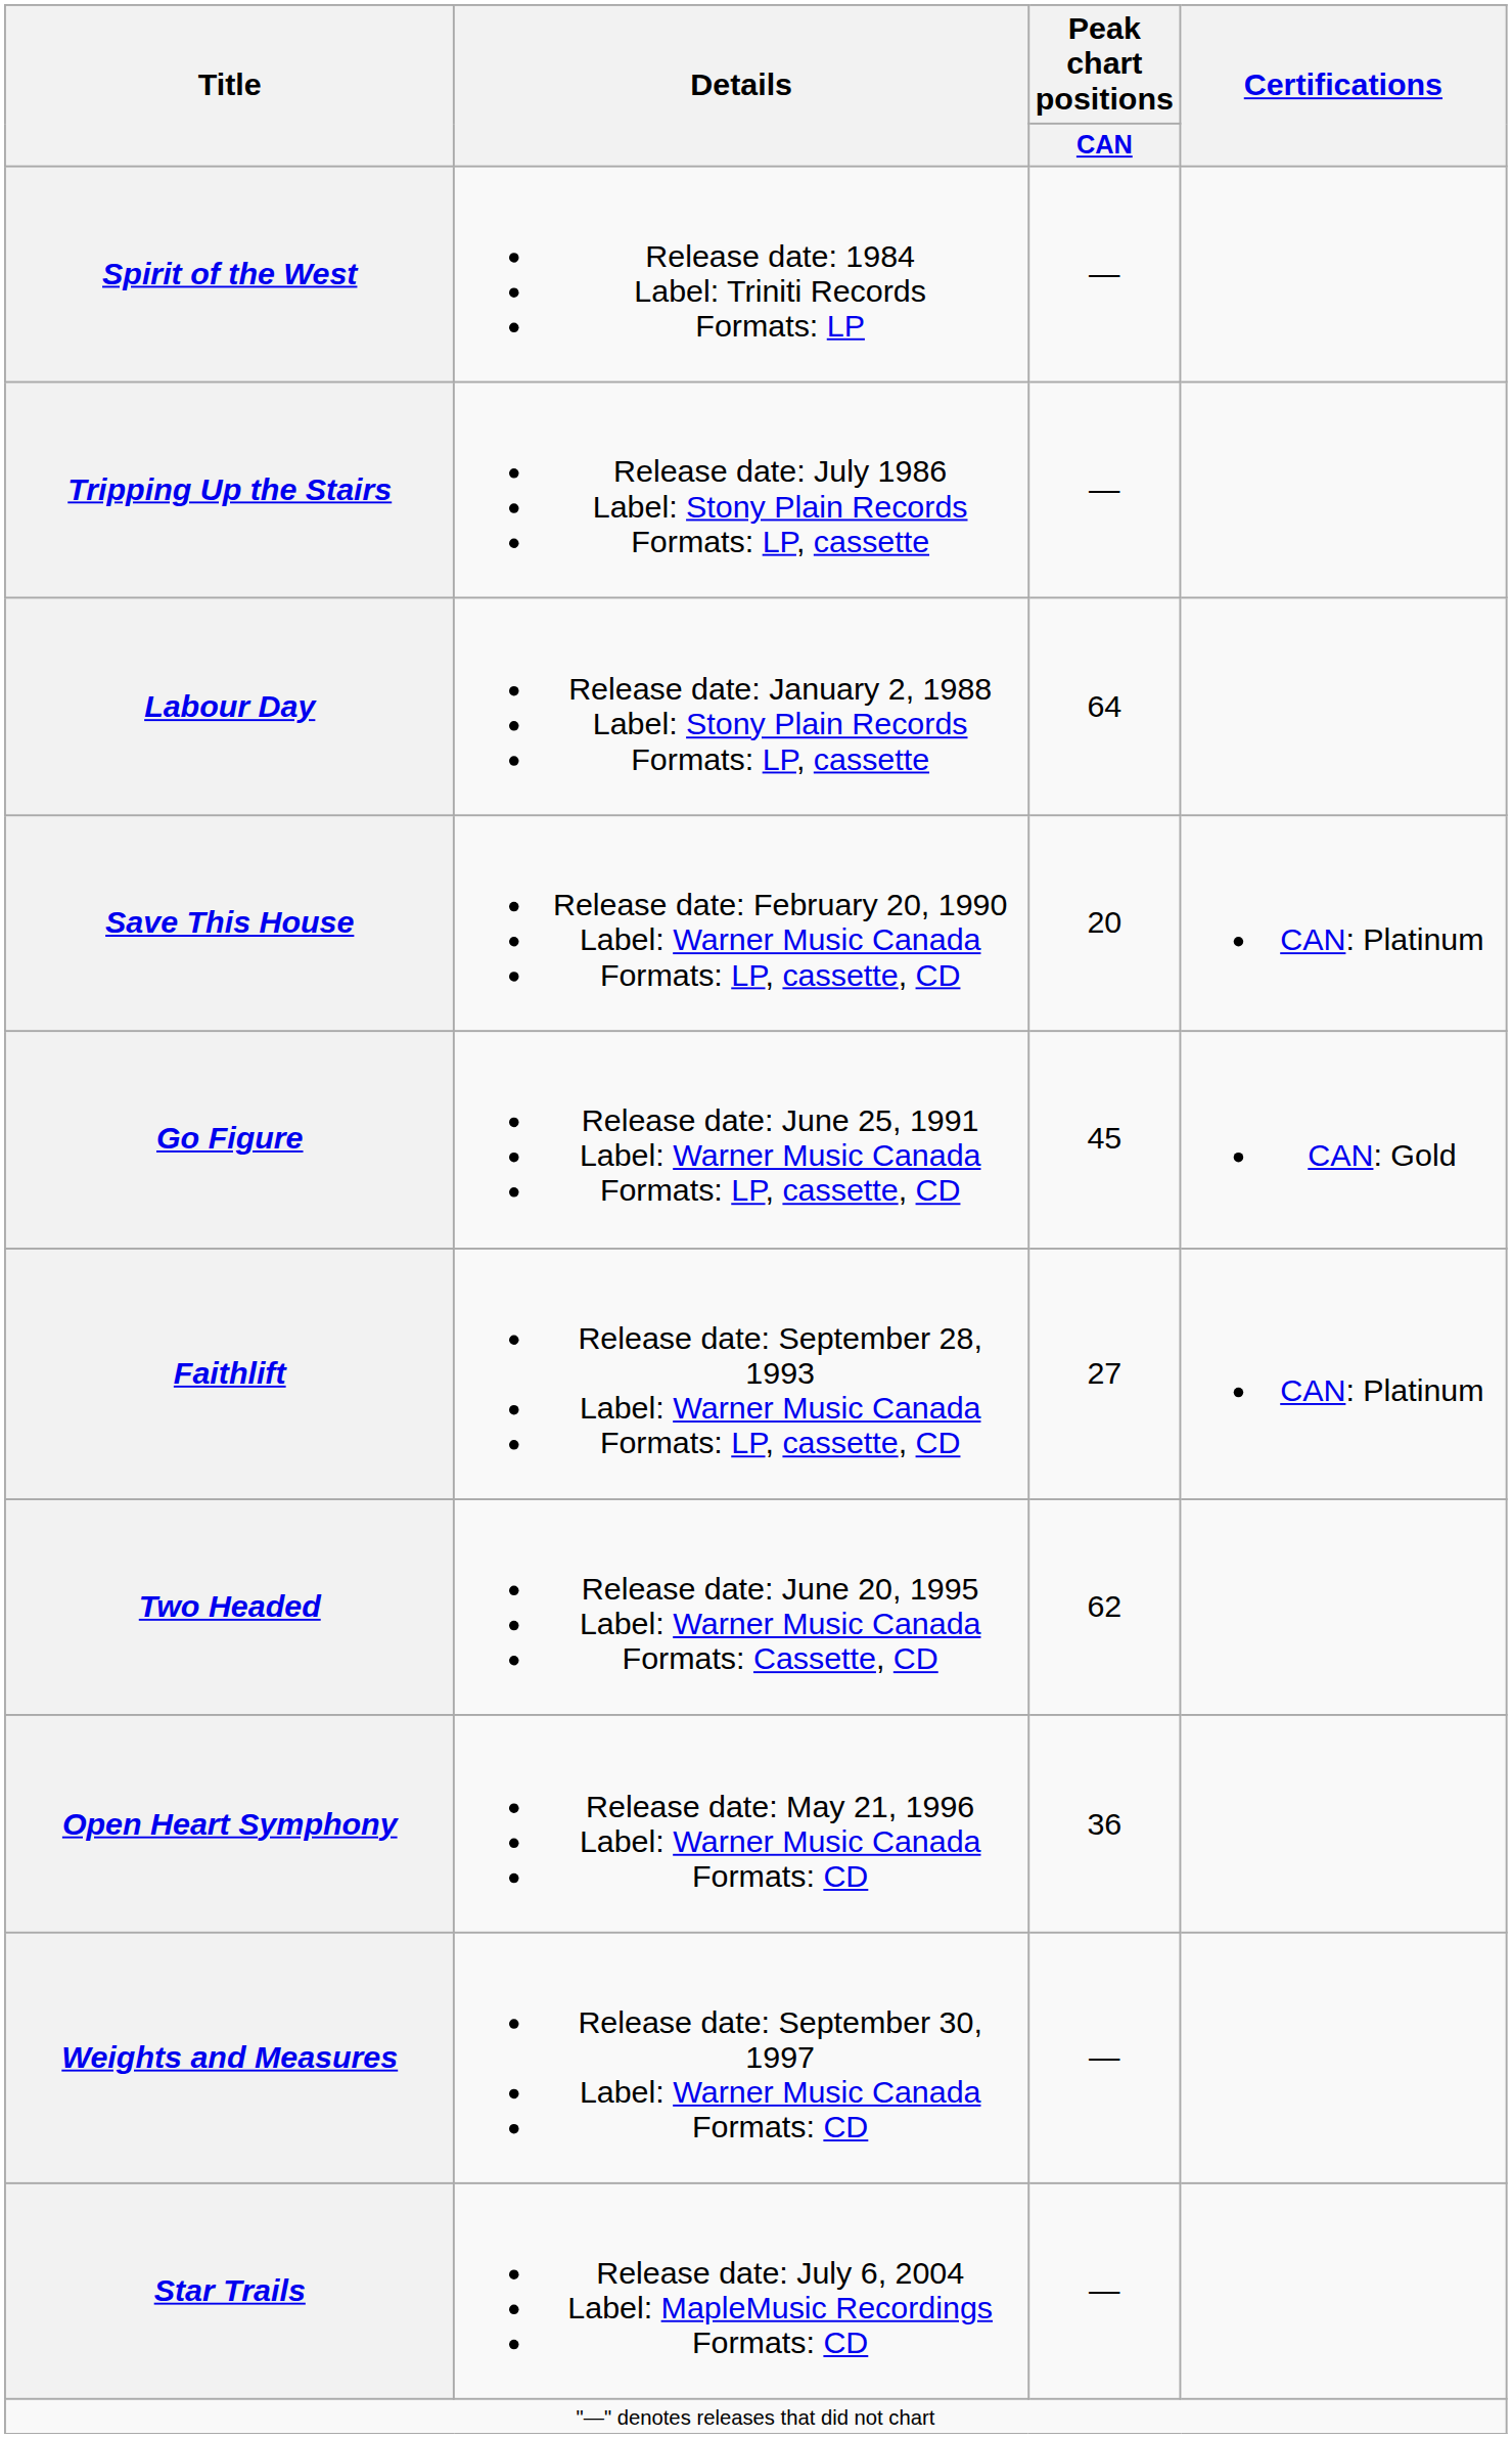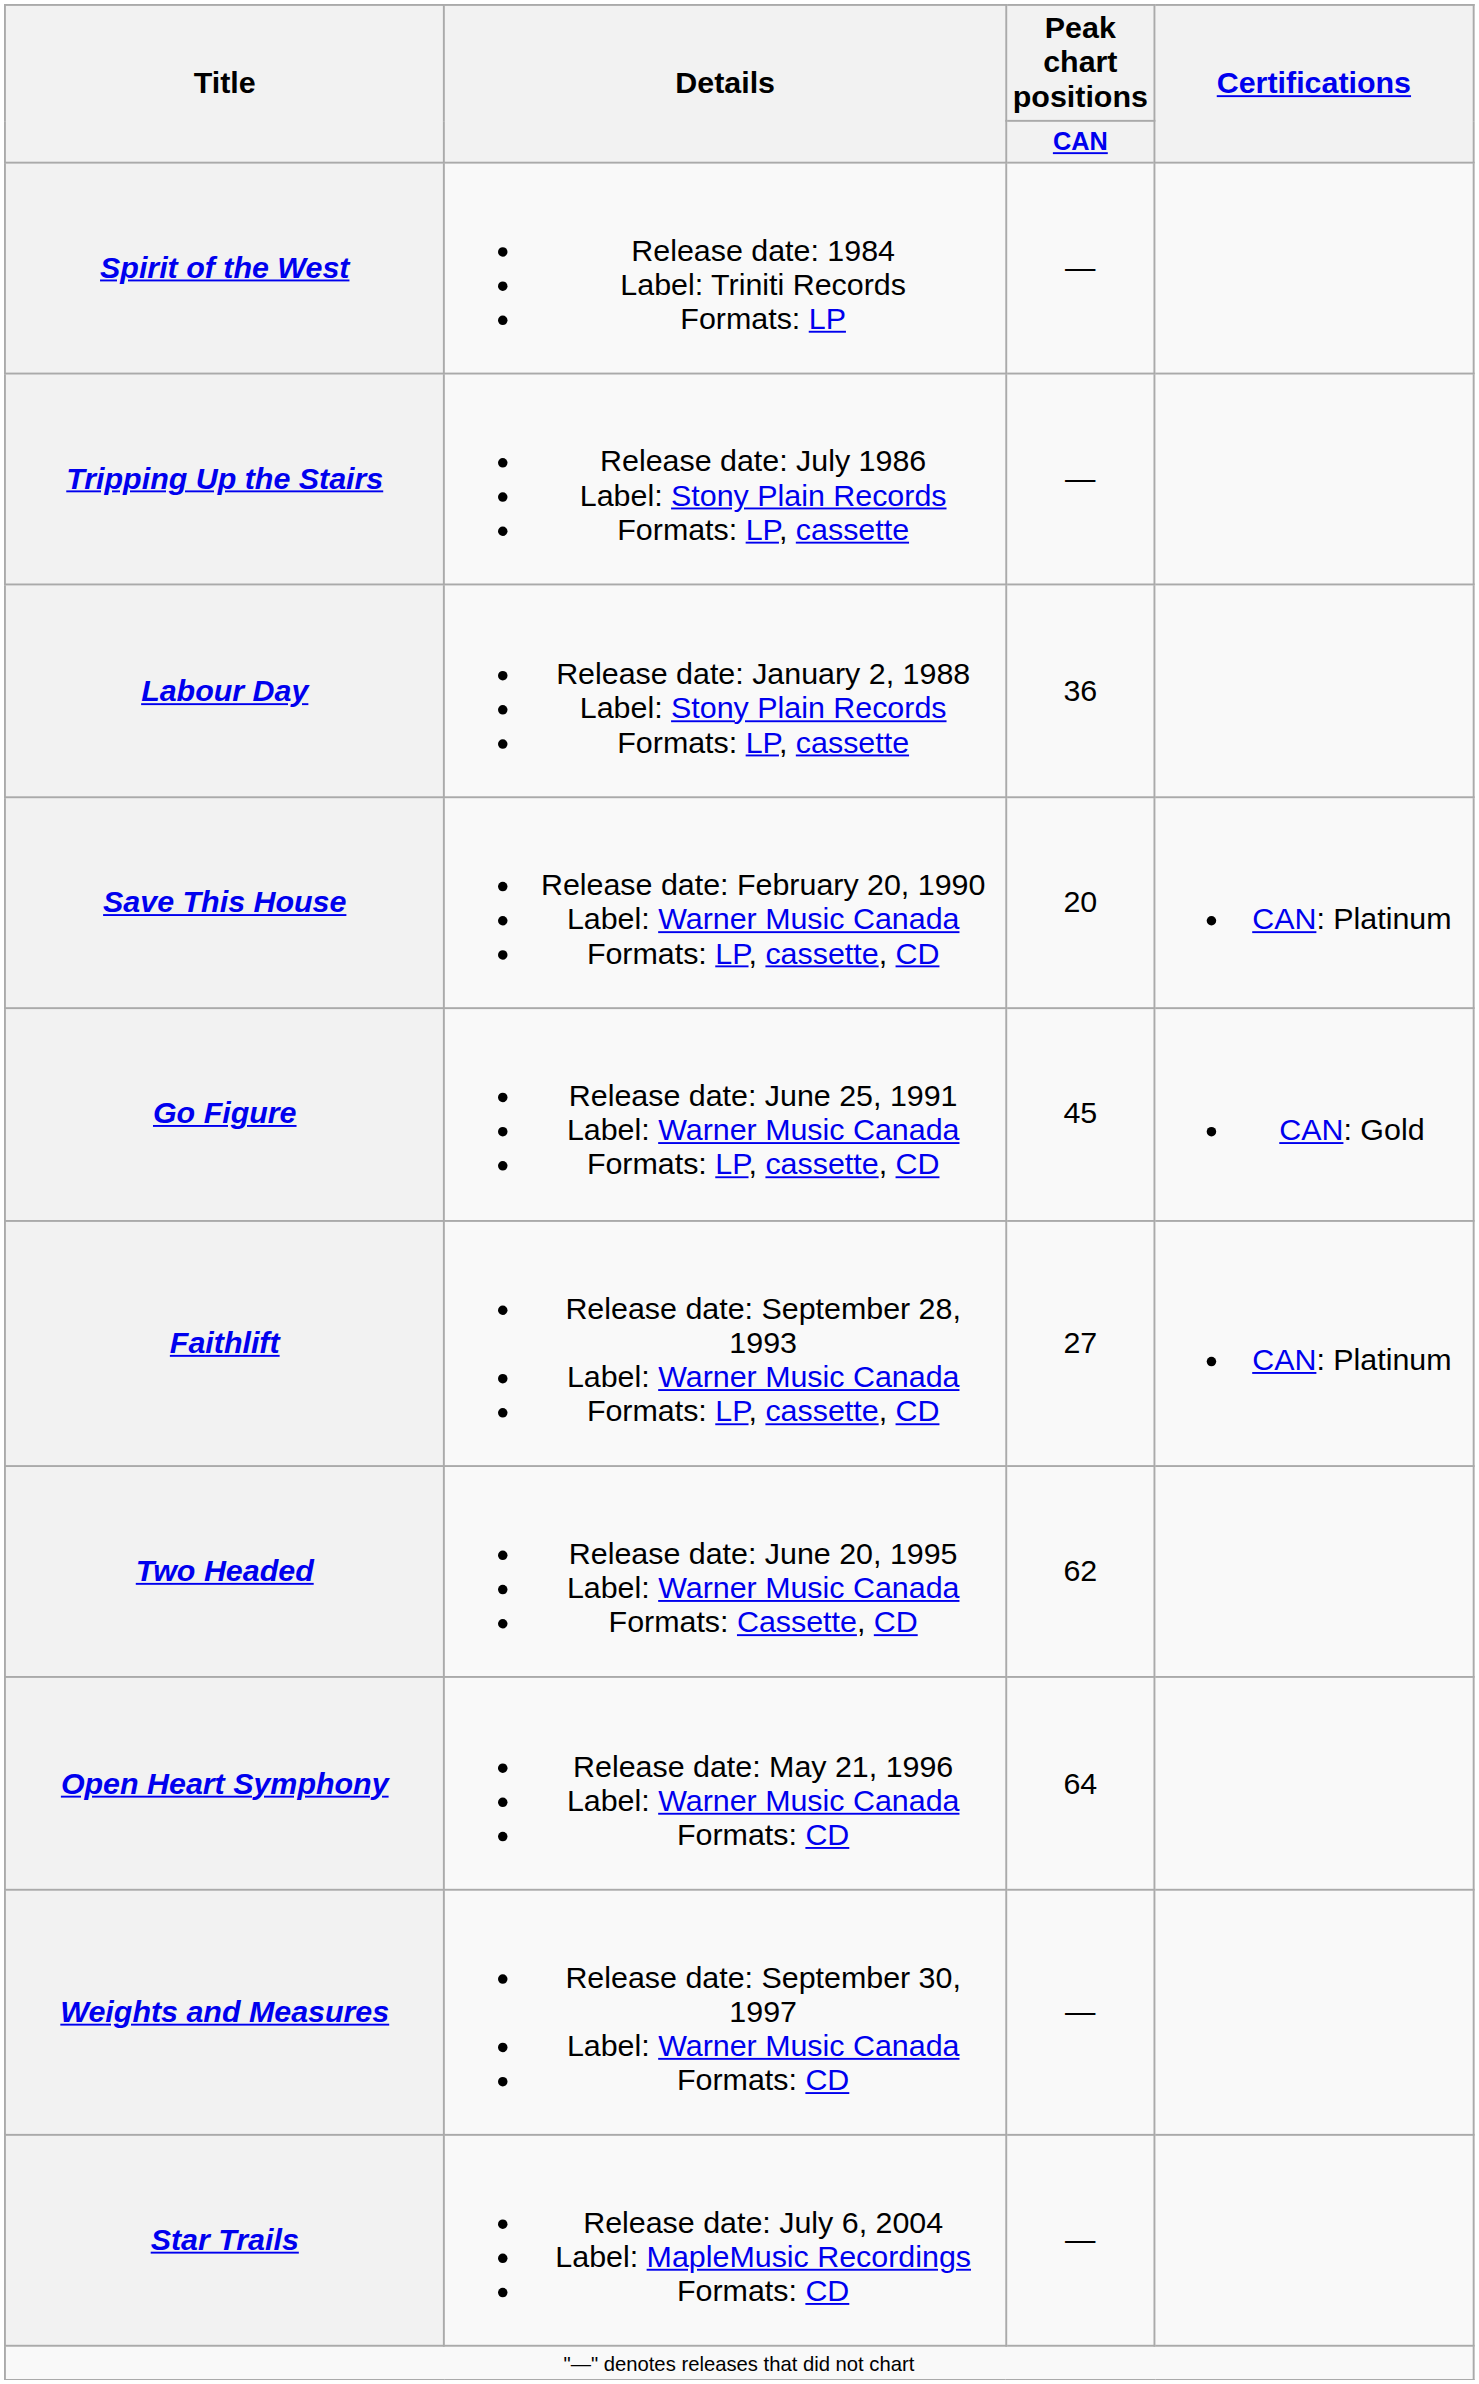 <table class="wikitable plainrowheaders" style="text-align:center;">
 <tr>
 <th rowspan="2" style="width:14em;">Title</th>
 <th rowspan="2" style="width:18em;">Details</th>
 <th colspan="1">Peak chart<br>positions</th>
 <th rowspan="2" style="width:10em;"><a href='#'>Certifications</a><br></th>
 </tr>
 <tr style="font-size:smaller;">
 <th style="width:4em;"><a href='#'>CAN</a><br></th>
 </tr>
 <tr>
 <th scope="row"><em><a href='#'>Spirit of the West</a></em></th>
 <td><br><ul><li>Release date: 1984</li><li>Label: Triniti Records</li><li>Formats: <a href='#'>LP</a></li></ul></td>
 <td>—</td>
 <td></td>
 </tr>
 <tr>
 <th scope="row"><em><a href='#'>Tripping Up the Stairs</a></em></th>
 <td><br><ul><li>Release date: July 1986</li><li>Label: <a href='#'>Stony Plain Records</a></li><li>Formats: <a href='#'>LP</a>, <a href='#'>cassette</a></li></ul></td>
 <td>—</td>
 <td></td>
 </tr>
 <tr>
 <th scope="row"><em><a href='#'>Labour Day</a></em></th>
 <td><br><ul><li>Release date: January 2, 1988</li><li>Label: <a href='#'>Stony Plain Records</a></li><li>Formats: <a href='#'>LP</a>, <a href='#'>cassette</a></li></ul></td>
-<td>64</td>
+<td>36</td>
 <td></td>
 </tr>
 <tr>
 <th scope="row"><em><a href='#'>Save This House</a></em></th>
 <td><br><ul><li>Release date: February 20, 1990</li><li>Label: <a href='#'>Warner Music Canada</a></li><li>Formats: <a href='#'>LP</a>, <a href='#'>cassette</a>, <a href='#'>CD</a></li></ul></td>
 <td>20</td>
 <td><br><ul><li><a href='#'>CAN</a>: Platinum</li></ul></td>
 </tr>
 <tr>
 <th scope="row"><em><a href='#'>Go Figure</a></em></th>
 <td><br><ul><li>Release date: June 25, 1991</li><li>Label: <a href='#'>Warner Music Canada</a></li><li>Formats: <a href='#'>LP</a>, <a href='#'>cassette</a>, <a href='#'>CD</a></li></ul></td>
 <td>45</td>
 <td><br><ul><li><a href='#'>CAN</a>: Gold</li></ul></td>
 </tr>
 <tr>
 <th scope="row"><em><a href='#'>Faithlift</a></em></th>
 <td><br><ul><li>Release date: September 28, 1993</li><li>Label: <a href='#'>Warner Music Canada</a></li><li>Formats: <a href='#'>LP</a>, <a href='#'>cassette</a>, <a href='#'>CD</a></li></ul></td>
 <td>27</td>
 <td><br><ul><li><a href='#'>CAN</a>: Platinum</li></ul></td>
 </tr>
 <tr>
 <th scope="row"><em><a href='#'>Two Headed</a></em></th>
 <td><br><ul><li>Release date: June 20, 1995</li><li>Label: <a href='#'>Warner Music Canada</a></li><li>Formats: <a href='#'>Cassette</a>, <a href='#'>CD</a></li></ul></td>
 <td>62</td>
 <td></td>
 </tr>
 <tr>
 <th scope="row"><em><a href='#'>Open Heart Symphony</a></em></th>
 <td><br><ul><li>Release date: May 21, 1996</li><li>Label: <a href='#'>Warner Music Canada</a></li><li>Formats: <a href='#'>CD</a></li></ul></td>
-<td>36</td>
+<td>64</td>
 <td></td>
 </tr>
 <tr>
 <th scope="row"><em><a href='#'>Weights and Measures</a></em></th>
 <td><br><ul><li>Release date: September 30, 1997</li><li>Label: <a href='#'>Warner Music Canada</a></li><li>Formats: <a href='#'>CD</a></li></ul></td>
 <td>—</td>
 <td></td>
 </tr>
 <tr>
 <th scope="row"><em><a href='#'>Star Trails</a></em></th>
 <td><br><ul><li>Release date: July 6, 2004</li><li>Label: <a href='#'>MapleMusic Recordings</a></li><li>Formats: <a href='#'>CD</a></li></ul></td>
 <td>—</td>
 <td></td>
 </tr>
 <tr>
 <td colspan="10" style="font-size:8pt">"—" denotes releases that did not chart</td>
 </tr>
 </table>
